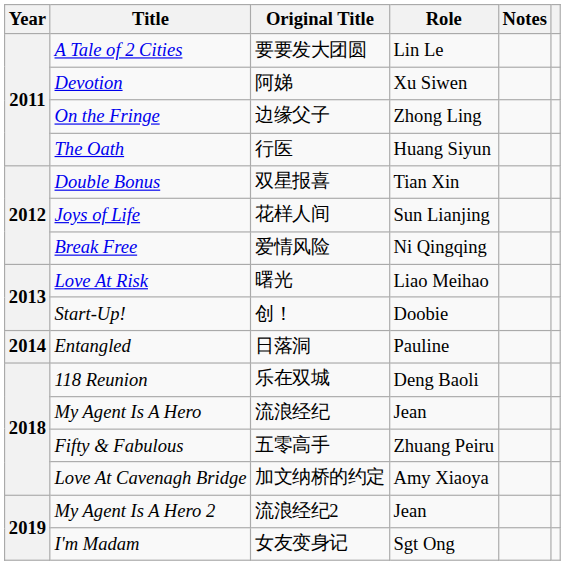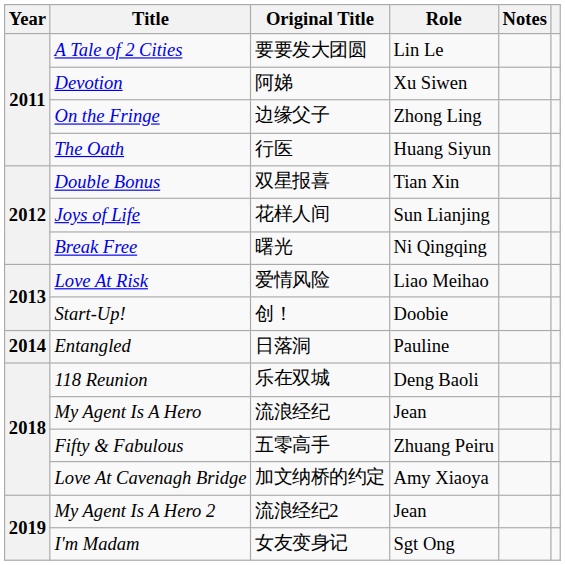 <table class="wikitable sortable plainrowheaders">
 <tr>
 <th scope="col">Year</th>
 <th scope="col">Title</th>
 <th>Original Title</th>
 <th scope="col">Role</th>
 <th scope="col" class="unsortable">Notes</th>
 <th scope="col" class="unsortable"></th>
 </tr>
 <tr>
 <th scope="row" rowspan="4">2011</th>
 <td><em><a href='#'>A Tale of 2 Cities</a></em></td>
 <td>要要发大团圆</td>
 <td>Lin Le</td>
 <td></td>
 <td></td>
 </tr>
 <tr>
 <td><em><a href='#'>Devotion</a></em></td>
 <td>阿娣</td>
 <td>Xu Siwen</td>
 <td></td>
 <td></td>
 </tr>
 <tr>
 <td><em><a href='#'>On the Fringe</a></em></td>
 <td>边缘父子</td>
 <td>Zhong Ling</td>
 <td></td>
 <td></td>
 </tr>
 <tr>
 <td><em><a href='#'>The Oath</a></em></td>
 <td>行医</td>
 <td>Huang Siyun</td>
 <td></td>
 <td></td>
 </tr>
 <tr>
 <th scope="row" rowspan="3">2012</th>
 <td><em><a href='#'>Double Bonus</a></em></td>
 <td>双星报喜</td>
 <td>Tian Xin</td>
 <td></td>
 <td></td>
 </tr>
 <tr>
 <td><em><a href='#'>Joys of Life</a></em></td>
 <td>花样人间</td>
 <td>Sun Lianjing</td>
 <td></td>
 <td></td>
 </tr>
 <tr>
 <td><em><a href='#'>Break Free</a></em></td>
-<td>爱情风险</td>
+<td>曙光</td>
 <td>Ni Qingqing</td>
 <td></td>
 <td></td>
 </tr>
 <tr>
 <th scope="row" rowspan="2">2013</th>
 <td><em><a href='#'>Love At Risk</a></em></td>
-<td>曙光</td>
+<td>爱情风险</td>
 <td>Liao Meihao</td>
 <td></td>
 <td></td>
 </tr>
 <tr>
 <td><em>Start-Up!</em></td>
 <td>创！</td>
 <td>Doobie</td>
 <td></td>
 <td></td>
 </tr>
 <tr>
 <th scope="row" rowspan="1">2014</th>
 <td><em>Entangled</em></td>
 <td>日落洞</td>
 <td>Pauline</td>
 <td></td>
 <td></td>
 </tr>
 <tr>
 <th scope="row" rowspan="4">2018</th>
 <td><em>118 Reunion</em></td>
 <td>乐在双城</td>
 <td>Deng Baoli</td>
 <td></td>
 <td></td>
 </tr>
 <tr>
 <td><em>My Agent Is A Hero</em></td>
 <td>流浪经纪</td>
 <td>Jean</td>
 <td></td>
 <td></td>
 </tr>
 <tr>
 <td><em>Fifty & Fabulous</em></td>
 <td>五零高手</td>
 <td>Zhuang Peiru</td>
 <td></td>
 <td></td>
 </tr>
 <tr>
 <td><em>Love At Cavenagh Bridge</em></td>
 <td>加文纳桥的约定</td>
 <td>Amy Xiaoya</td>
 <td></td>
 <td></td>
 </tr>
 <tr>
 <th scope="row" rowspan=2>2019</th>
 <td><em>My Agent Is A Hero 2</em></td>
 <td>流浪经纪2</td>
 <td>Jean</td>
 <td></td>
 <td></td>
 </tr>
 <tr>
 <td><em> I'm Madam</em></td>
 <td>女友变身记</td>
 <td>Sgt Ong</td>
 <td></td>
 <td></td>
 </tr>
 </table>
